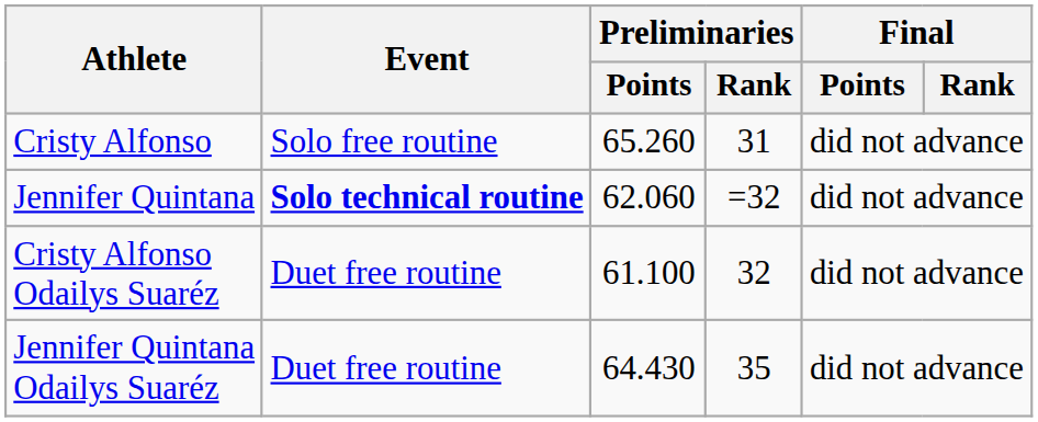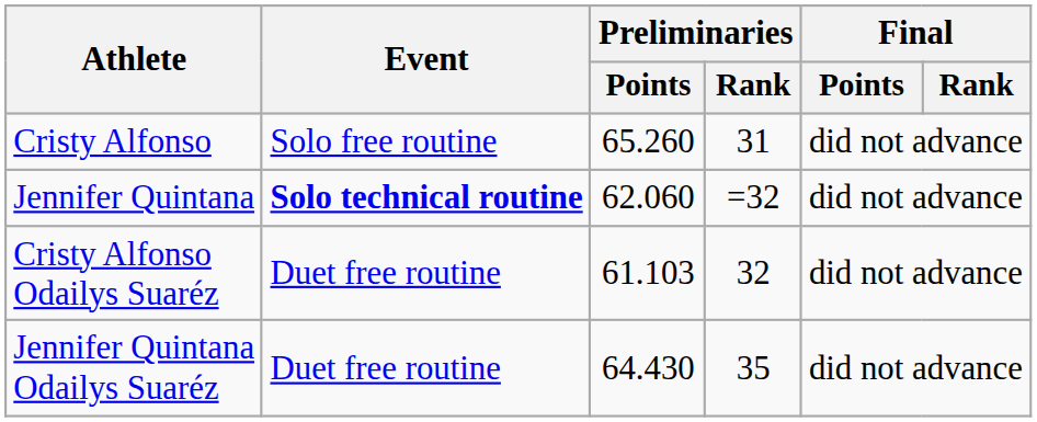 <table class=wikitable style="font-size:90%">
 <tr>
 <th rowspan="2">Athlete</th>
 <th rowspan="2">Event</th>
 <th colspan="2">Preliminaries</th>
 <th colspan="2">Final</th>
 </tr>
 <tr style="font-size:95%">
 <th>Points</th>
 <th>Rank</th>
 <th>Points</th>
 <th>Rank</th>
 </tr>
 <tr align=center>
 <td align=left><a href='#'>Cristy Alfonso</a></td>
 <td align=left><a href='#'>Solo free routine</a></td>
 <td>65.260</td>
 <td>31</td>
 <td colspan=2>did not advance</td>
 </tr>
 <tr align=center>
 <td align=left><a href='#'>Jennifer Quintana</a></td>
 <td align=left><strong><a href='#'>Solo technical routine</a></strong></td>
 <td>62.060</td>
 <td>=32</td>
 <td colspan=2>did not advance</td>
 </tr>
 <tr align=center>
 <td align=left><a href='#'>Cristy Alfonso</a><br><a href='#'>Odailys Suaréz</a></td>
 <td align=left><a href='#'>Duet free routine</a></td>
-<td>61.100</td>
+<td>61.103</td>
 <td>32</td>
 <td colspan=2>did not advance</td>
 </tr>
 <tr align=center>
 <td align=left><a href='#'>Jennifer Quintana</a><br><a href='#'>Odailys Suaréz</a></td>
 <td align=left><a href='#'>Duet free routine</a></td>
 <td>64.430</td>
 <td>35</td>
 <td colspan=2>did not advance</td>
 </tr>
 </table>
